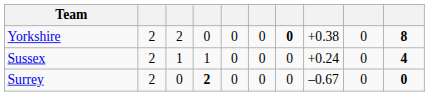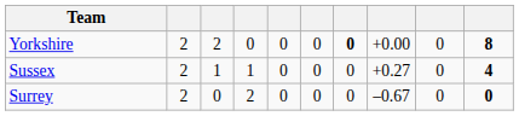 <table class="wikitable" style="text-align:center">
 <tr>
 <th width="150">Team</th>
 <th width="25"></th>
 <th width="25"></th>
 <th width="25"></th>
 <th width="25"></th>
 <th width="25"></th>
 <th width="25"></th>
 <th width="40"></th>
 <th width="40"></th>
 <th width="40"></th>
 </tr>
 <tr>
 <td style="text-align:left"><a href='#'>Yorkshire</a></td>
 <td>2</td>
 <td>2</td>
 <td>0</td>
 <td>0</td>
 <td>0</td>
 <td><strong>0</strong></td>
-<td>+0.38</td>
+<td>+0.00</td>
 <td>0</td>
 <td><strong>8</strong></td>
 </tr>
 <tr>
 <td style="text-align:left"><a href='#'>Sussex</a></td>
 <td>2</td>
 <td>1</td>
 <td>1</td>
 <td>0</td>
 <td>0</td>
 <td>0</td>
-<td>+0.24</td>
+<td>+0.27</td>
 <td>0</td>
 <td><strong>4</strong></td>
 </tr>
 <tr>
 <td style="text-align:left"><a href='#'>Surrey</a></td>
 <td>2</td>
 <td>0</td>
-<td><strong>2</strong></td>
+<td>2</td>
 <td>0</td>
 <td>0</td>
 <td>0</td>
 <td>–0.67</td>
 <td>0</td>
 <td><strong>0</strong></td>
 </tr>
 </table>
